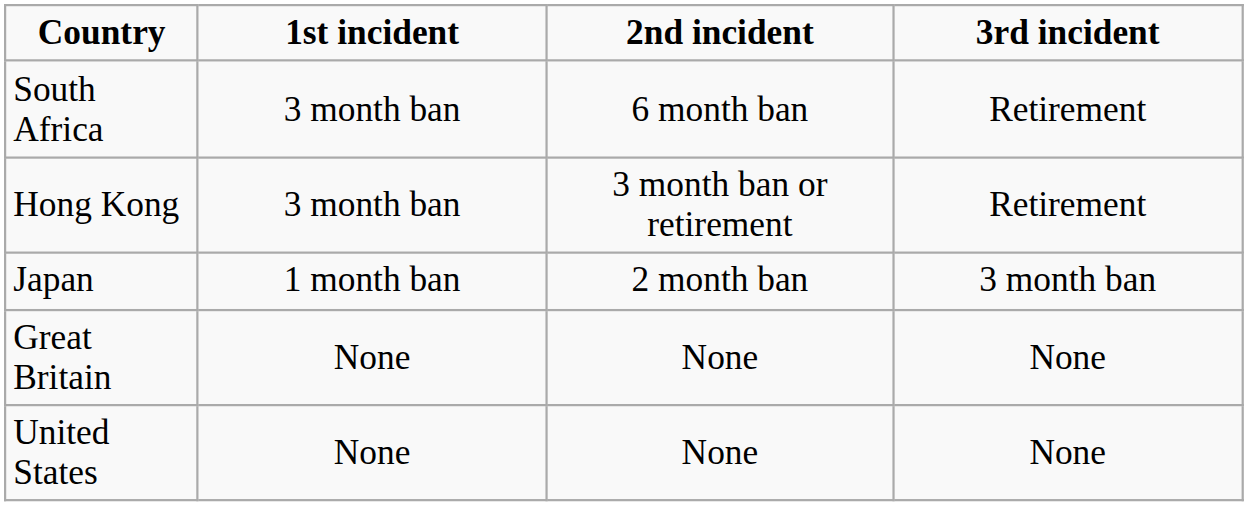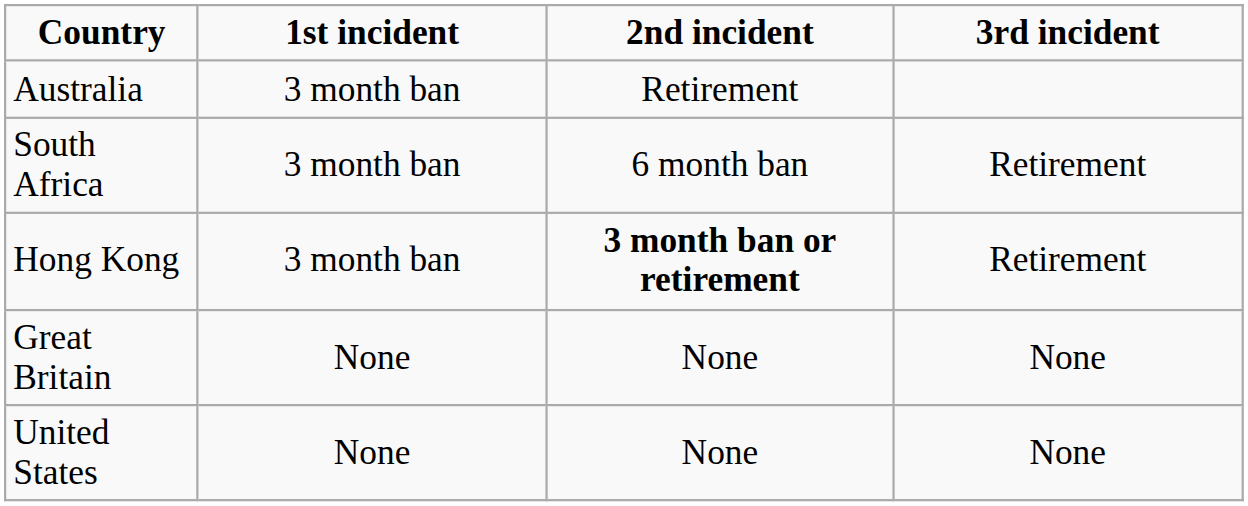 <table class="wikitable">
 <tr style="text-align:center;">
 <td style="width:80px;"><strong>Country</strong></td>
 <td style="width:150px;"><strong>1st incident</strong></td>
 <td style="width:150px;"><strong>2nd incident</strong></td>
 <td style="width:150px;"><strong>3rd incident</strong></td>
+</tr>
+<tr>
+<td>Australia</td>
+<td align=center>3 month ban</td>
+<td align=center>Retirement</td>
+<td align=center></td>
 </tr>
 <tr>
 <td>South Africa</td>
 <td align=center>3 month ban</td>
 <td align=center>6 month ban</td>
 <td align=center>Retirement</td>
 </tr>
 <tr>
 <td>Hong Kong</td>
 <td align=center>3 month ban</td>
-<td align=center>3 month ban or retirement</td>
+<td align=center><strong>3 month ban or retirement</strong></td>
 <td align=center>Retirement</td>
-</tr>
-<tr>
-<td>Japan</td>
-<td align=center>1 month ban</td>
-<td align=center>2 month ban</td>
-<td align=center>3 month ban</td>
 </tr>
 <tr>
 <td>Great Britain</td>
 <td align=center>None</td>
 <td align=center>None</td>
 <td align=center>None</td>
 </tr>
 <tr>
 <td>United States</td>
 <td align=center>None</td>
 <td align=center>None</td>
 <td align=center>None</td>
 </tr>
 </table>
